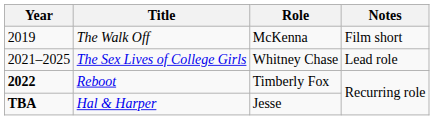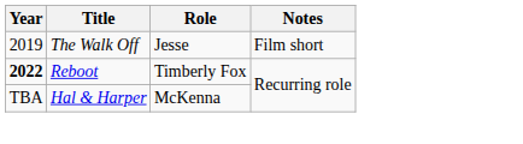 <table class="wikitable sortable">
 <tr>
 <th>Year</th>
 <th>Title</th>
 <th>Role</th>
 <th class="unsortable">Notes</th>
 </tr>
 <tr>
 <td>2019</td>
 <td><em>The Walk Off</em></td>
-<td>McKenna</td>
+<td>Jesse</td>
 <td>Film short</td>
-</tr>
-<tr>
-<td>2021–2025</td>
-<td><em><a href='#'>The Sex Lives of College Girls</a></em></td>
-<td>Whitney Chase</td>
-<td>Lead role</td>
 </tr>
 <tr>
 <td><strong>2022</strong></td>
 <td><em><a href='#'>Reboot</a></em></td>
 <td>Timberly Fox</td>
 <td rowspan="2">Recurring role</td>
 </tr>
 <tr>
-<td><strong>TBA</strong></td>
+<td>TBA</td>
 <td><em><a href='#'>Hal & Harper</a></em></td>
-<td>Jesse</td>
+<td>McKenna</td>
 </tr>
 </table>
